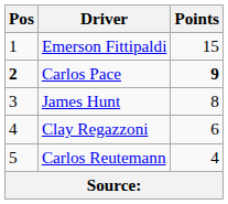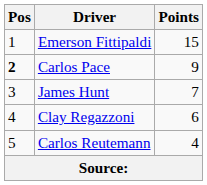 <table class="wikitable" style="font-size: 95%;">
 <tr>
 <th>Pos</th>
 <th>Driver</th>
 <th>Points</th>
 </tr>
 <tr>
 <td>1</td>
 <td> <a href='#'>Emerson Fittipaldi</a></td>
 <td align="right">15</td>
 </tr>
 <tr>
 <td><strong>2</strong></td>
 <td> <a href='#'>Carlos Pace</a></td>
-<td align="right"><strong>9</strong></td>
+<td align="right">9</td>
 </tr>
 <tr>
 <td>3</td>
 <td> <a href='#'>James Hunt</a></td>
-<td align="right">8</td>
+<td align="right">7</td>
 </tr>
 <tr>
 <td>4</td>
 <td> <a href='#'>Clay Regazzoni</a></td>
 <td align="right">6</td>
 </tr>
 <tr>
 <td>5</td>
 <td> <a href='#'>Carlos Reutemann</a></td>
 <td align="right">4</td>
 </tr>
 <tr>
 <th colspan=4>Source:</th>
 </tr>
 </table>
